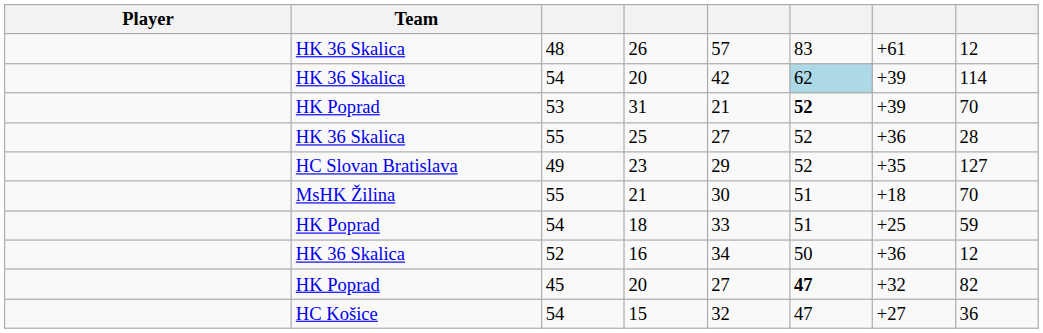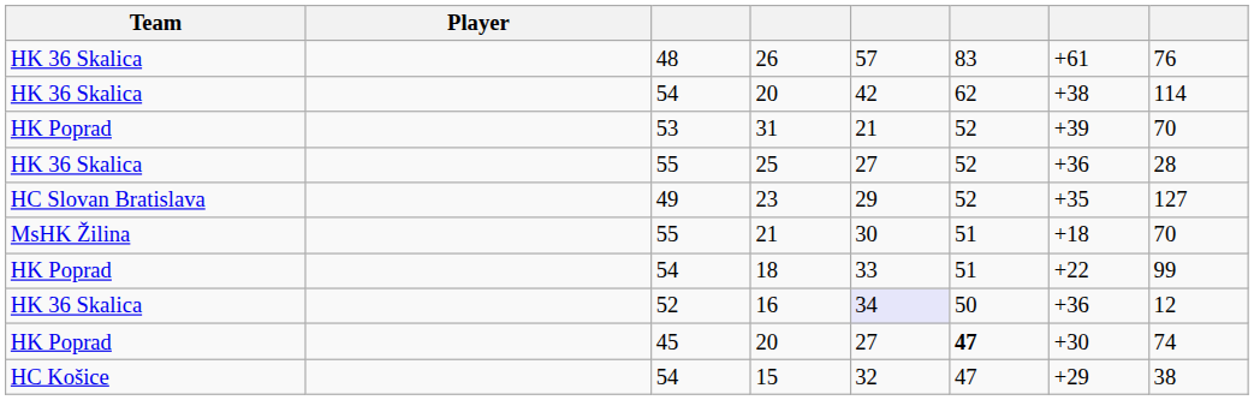 <table class="wikitable sortable">
 <tr>
+<th style="width: 13em;">Team</th>
 <th style="width: 15em;">Player</th>
-<th style="width: 13em;">Team</th>
 <th style="width: 4em;"></th>
 <th style="width: 4em;"></th>
 <th style="width: 4em;"></th>
 <th style="width: 4em;"></th>
 <th style="width: 4em;"></th>
 <th style="width: 4em;"></th>
 </tr>
 <tr>
+<td><a href='#'>HK 36 Skalica</a></td>
 <td> </td>
-<td><a href='#'>HK 36 Skalica</a></td>
 <td>48</td>
 <td>26</td>
 <td>57</td>
 <td>83</td>
 <td>+61</td>
-<td>12</td>
+<td>76</td>
 </tr>
 <tr>
+<td><a href='#'>HK 36 Skalica</a></td>
 <td> </td>
-<td><a href='#'>HK 36 Skalica</a></td>
 <td>54</td>
 <td>20</td>
 <td>42</td>
-<td style="background: lightblue;">62</td>
-<td>+39</td>
+<td>62</td>
+<td>+38</td>
 <td>114</td>
 </tr>
 <tr>
+<td><a href='#'>HK Poprad</a></td>
 <td> </td>
-<td><a href='#'>HK Poprad</a></td>
 <td>53</td>
 <td>31</td>
 <td>21</td>
-<td><strong>52</strong></td>
+<td>52</td>
 <td>+39</td>
 <td>70</td>
 </tr>
 <tr>
+<td><a href='#'>HK 36 Skalica</a></td>
 <td> </td>
-<td><a href='#'>HK 36 Skalica</a></td>
 <td>55</td>
 <td>25</td>
 <td>27</td>
 <td>52</td>
 <td>+36</td>
 <td>28</td>
 </tr>
 <tr>
+<td><a href='#'>HC Slovan Bratislava</a></td>
 <td> </td>
-<td><a href='#'>HC Slovan Bratislava</a></td>
 <td>49</td>
 <td>23</td>
 <td>29</td>
 <td>52</td>
 <td>+35</td>
 <td>127</td>
 </tr>
 <tr>
+<td><a href='#'>MsHK Žilina</a></td>
 <td> </td>
-<td><a href='#'>MsHK Žilina</a></td>
 <td>55</td>
 <td>21</td>
 <td>30</td>
 <td>51</td>
 <td>+18</td>
 <td>70</td>
 </tr>
 <tr>
+<td><a href='#'>HK Poprad</a></td>
 <td> </td>
-<td><a href='#'>HK Poprad</a></td>
 <td>54</td>
 <td>18</td>
 <td>33</td>
 <td>51</td>
-<td>+25</td>
-<td>59</td>
+<td>+22</td>
+<td>99</td>
 </tr>
 <tr>
+<td><a href='#'>HK 36 Skalica</a></td>
 <td> </td>
-<td><a href='#'>HK 36 Skalica</a></td>
 <td>52</td>
 <td>16</td>
-<td>34</td>
+<td style="background: lavender;">34</td>
 <td>50</td>
 <td>+36</td>
 <td>12</td>
 </tr>
 <tr>
+<td><a href='#'>HK Poprad</a></td>
 <td> </td>
-<td><a href='#'>HK Poprad</a></td>
 <td>45</td>
 <td>20</td>
 <td>27</td>
 <td><strong>47</strong></td>
-<td>+32</td>
-<td>82</td>
+<td>+30</td>
+<td>74</td>
 </tr>
 <tr>
+<td><a href='#'>HC Košice</a></td>
 <td> </td>
-<td><a href='#'>HC Košice</a></td>
 <td>54</td>
 <td>15</td>
 <td>32</td>
 <td>47</td>
-<td>+27</td>
-<td>36</td>
+<td>+29</td>
+<td>38</td>
 </tr>
 </table>
